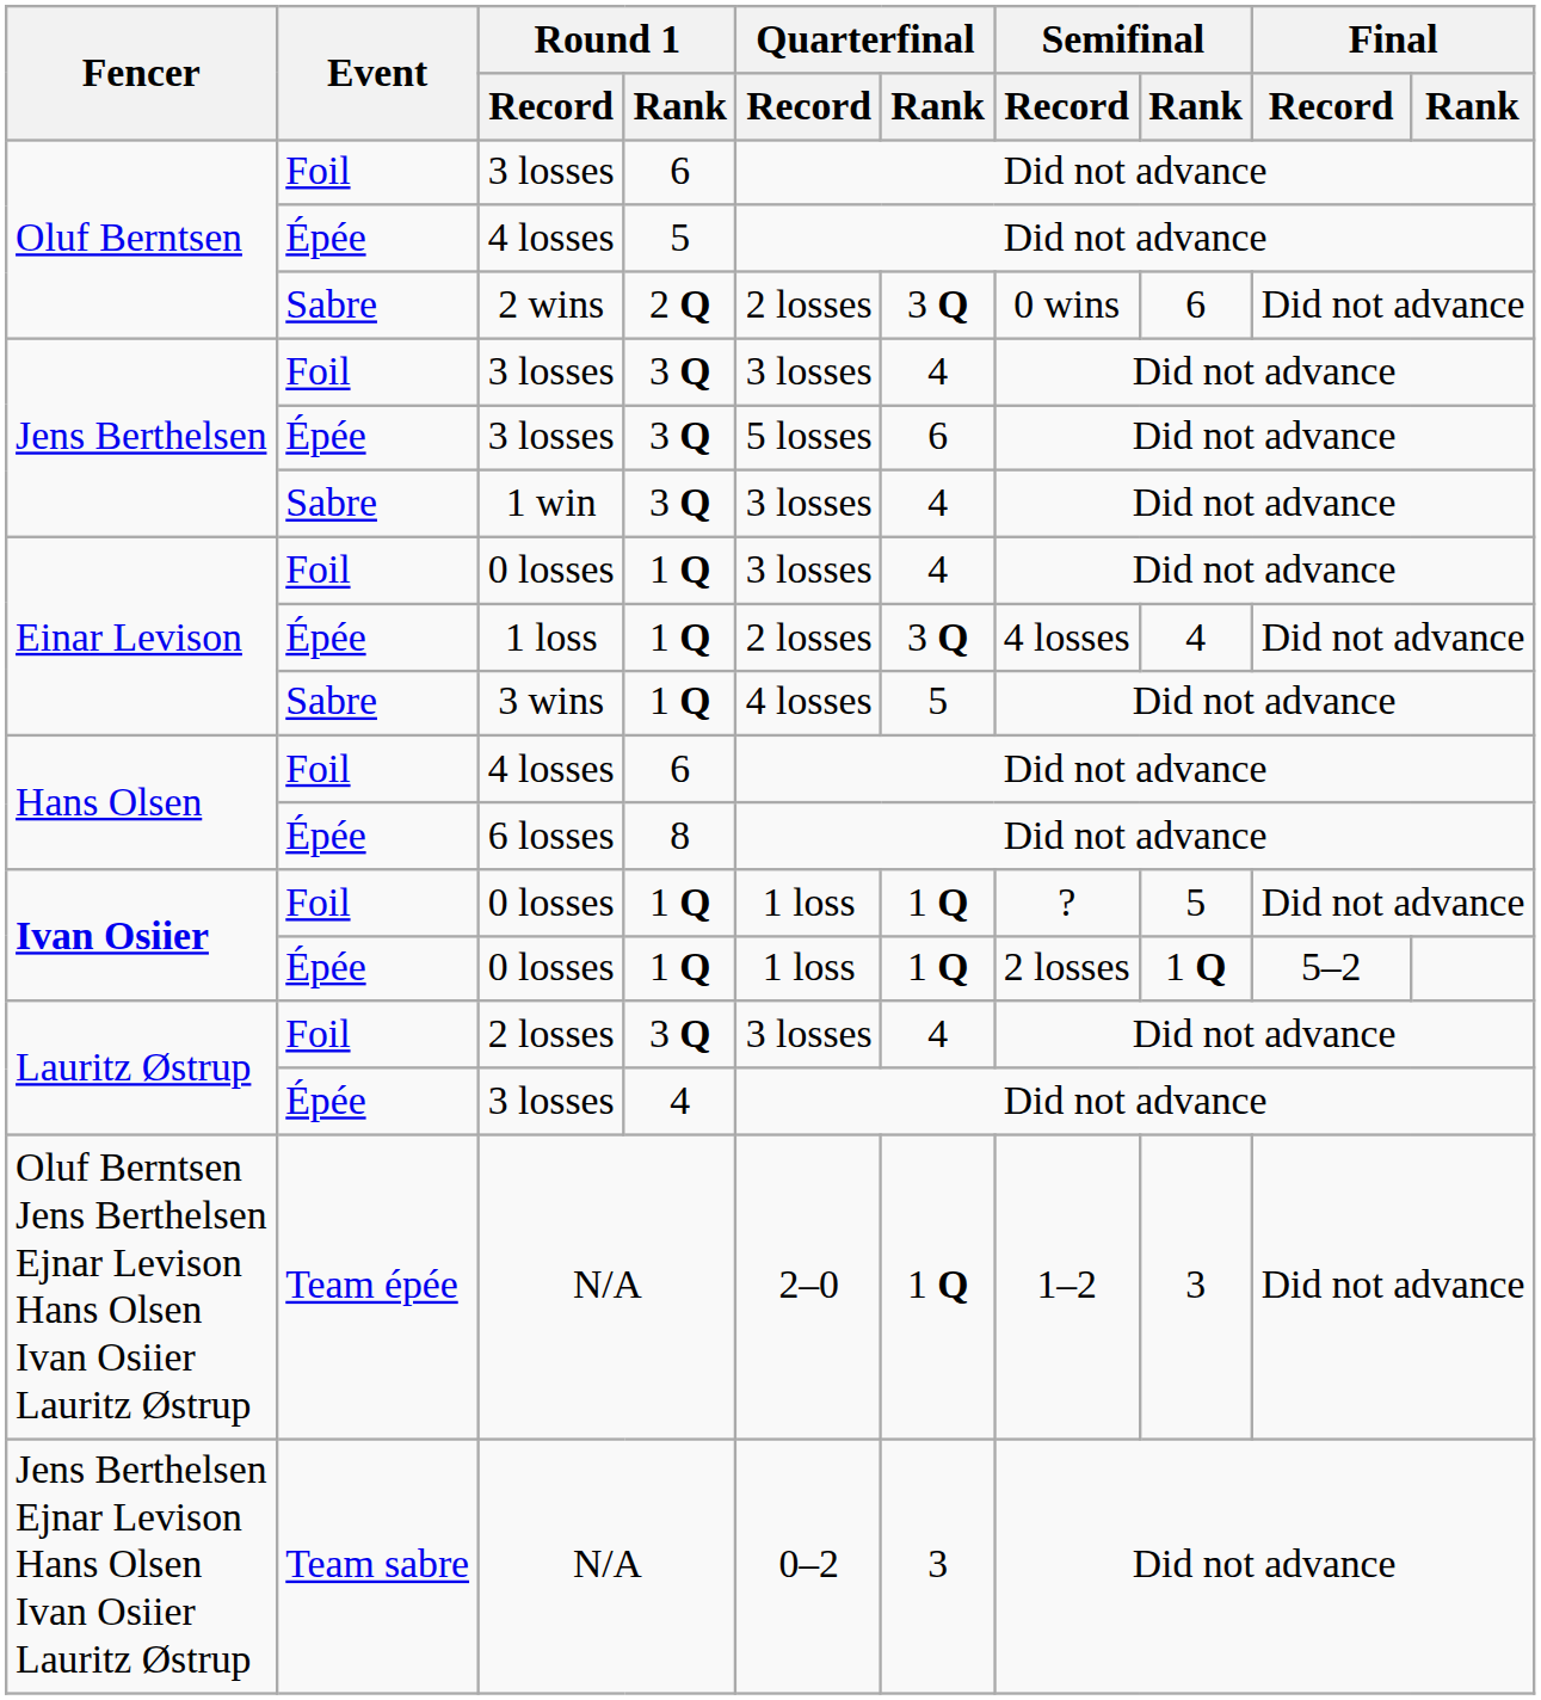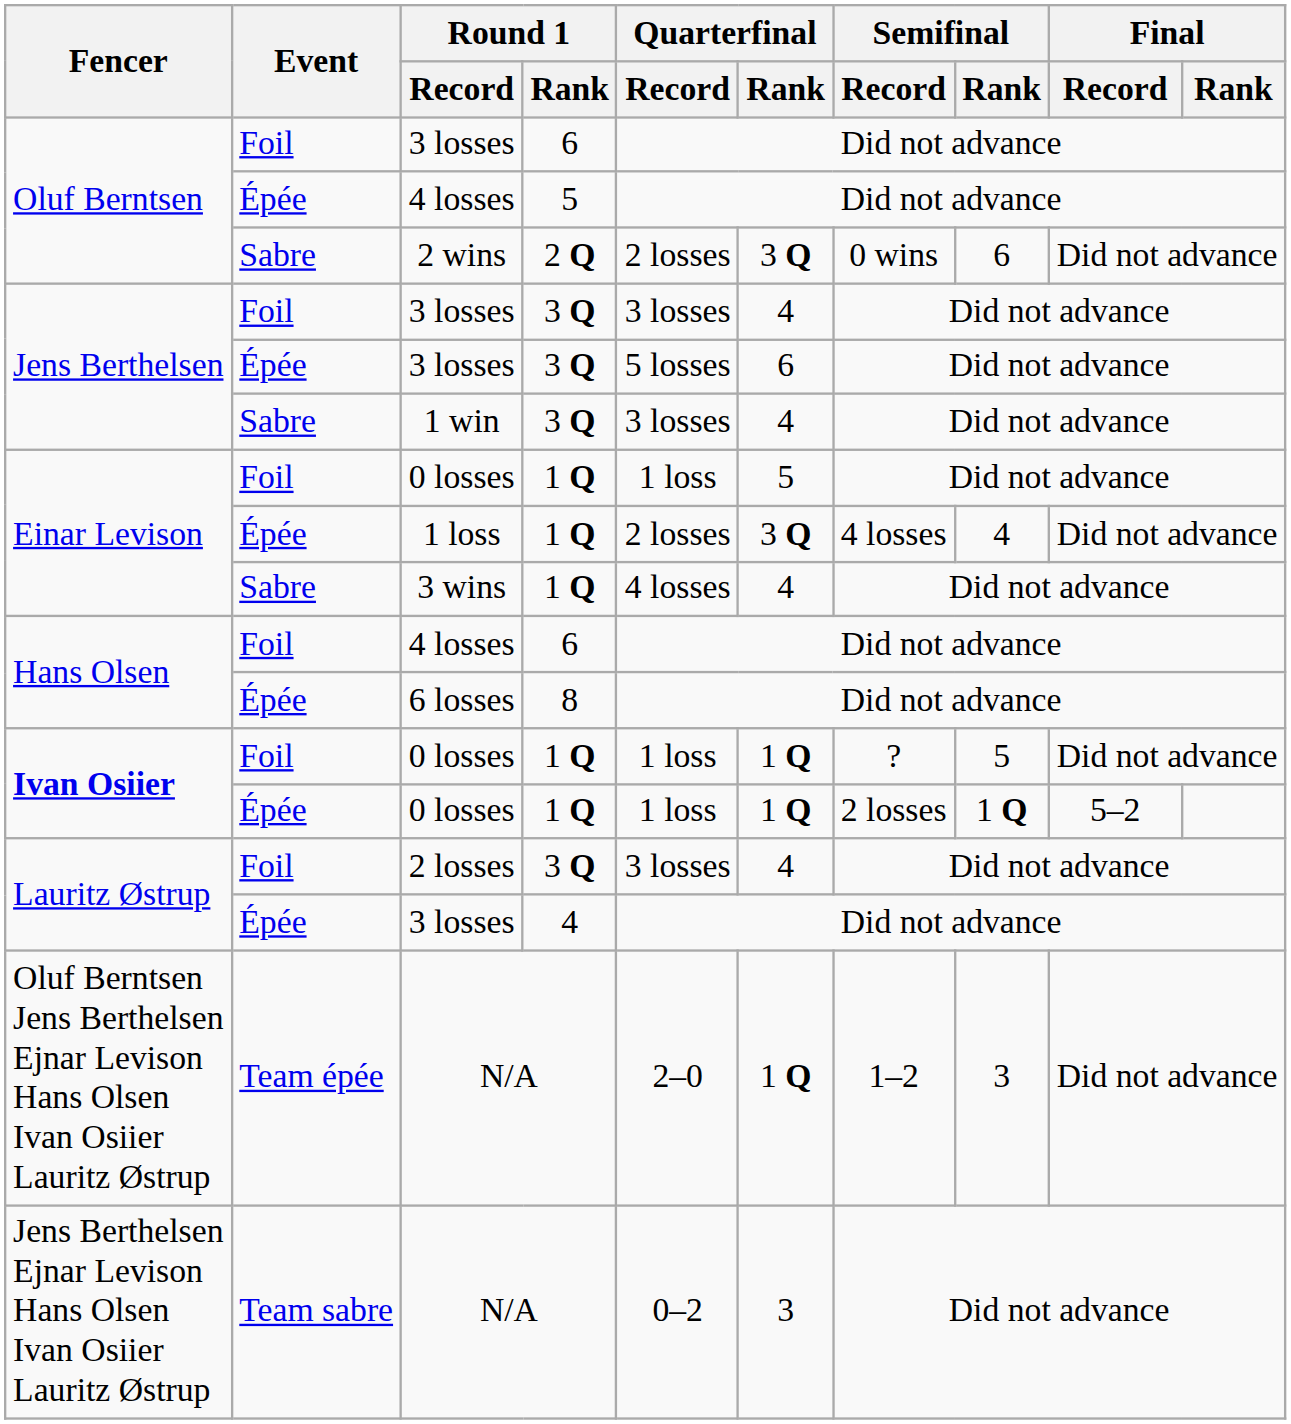 <table class=wikitable style="font-size:90%">
 <tr>
 <th rowspan="2">Fencer</th>
 <th rowspan="2">Event</th>
 <th colspan="2">Round 1</th>
 <th colspan="2">Quarterfinal</th>
 <th colspan="2">Semifinal</th>
 <th colspan="2">Final</th>
 </tr>
 <tr>
 <th>Record</th>
 <th>Rank</th>
 <th>Record</th>
 <th>Rank</th>
 <th>Record</th>
 <th>Rank</th>
 <th>Record</th>
 <th>Rank</th>
 </tr>
 <tr>
 <td rowspan=3><a href='#'>Oluf Berntsen</a></td>
 <td><a href='#'>Foil</a></td>
 <td align=center>3 losses</td>
 <td align=center>6</td>
 <td align=center colspan=6>Did not advance</td>
 </tr>
 <tr>
 <td><a href='#'>Épée</a></td>
 <td align=center>4 losses</td>
 <td align=center>5</td>
 <td align=center colspan=6>Did not advance</td>
 </tr>
 <tr>
 <td><a href='#'>Sabre</a></td>
 <td align=center>2 wins</td>
 <td align=center>2 <strong>Q</strong></td>
 <td align=center>2 losses</td>
 <td align=center>3 <strong>Q</strong></td>
 <td align=center>0 wins</td>
 <td align=center>6</td>
 <td align=center colspan=2>Did not advance</td>
 </tr>
 <tr>
 <td rowspan=3><a href='#'>Jens Berthelsen</a></td>
 <td><a href='#'>Foil</a></td>
 <td align=center>3 losses</td>
 <td align=center>3 <strong>Q</strong></td>
 <td align=center>3 losses</td>
 <td align=center>4</td>
 <td align=center colspan=4>Did not advance</td>
 </tr>
 <tr>
 <td><a href='#'>Épée</a></td>
 <td align=center>3 losses</td>
 <td align=center>3 <strong>Q</strong></td>
 <td align=center>5 losses</td>
 <td align=center>6</td>
 <td align=center colspan=4>Did not advance</td>
 </tr>
 <tr>
 <td><a href='#'>Sabre</a></td>
 <td align=center>1 win</td>
 <td align=center>3 <strong>Q</strong></td>
 <td align=center>3 losses</td>
 <td align=center>4</td>
 <td align=center colspan=4>Did not advance</td>
 </tr>
 <tr>
 <td rowspan=3><a href='#'>Einar Levison</a></td>
 <td><a href='#'>Foil</a></td>
 <td align=center>0 losses</td>
 <td align=center>1 <strong>Q</strong></td>
-<td align=center>3 losses</td>
-<td align=center>4</td>
+<td align=center>1 loss</td>
+<td align=center>5</td>
 <td align=center colspan=4>Did not advance</td>
 </tr>
 <tr>
 <td><a href='#'>Épée</a></td>
 <td align=center>1 loss</td>
 <td align=center>1 <strong>Q</strong></td>
 <td align=center>2 losses</td>
 <td align=center>3 <strong>Q</strong></td>
 <td align=center>4 losses</td>
 <td align=center>4</td>
 <td align=center colspan=2>Did not advance</td>
 </tr>
 <tr>
 <td><a href='#'>Sabre</a></td>
 <td align=center>3 wins</td>
 <td align=center>1 <strong>Q</strong></td>
 <td align=center>4 losses</td>
-<td align=center>5</td>
+<td align=center>4</td>
 <td align=center colspan=4>Did not advance</td>
 </tr>
 <tr>
 <td rowspan=2><a href='#'>Hans Olsen</a></td>
 <td><a href='#'>Foil</a></td>
 <td align=center>4 losses</td>
 <td align=center>6</td>
 <td align=center colspan=6>Did not advance</td>
 </tr>
 <tr>
 <td><a href='#'>Épée</a></td>
 <td align=center>6 losses</td>
 <td align=center>8</td>
 <td align=center colspan=6>Did not advance</td>
 </tr>
 <tr>
 <td rowspan=2><strong><a href='#'>Ivan Osiier</a></strong></td>
 <td><a href='#'>Foil</a></td>
 <td align=center>0 losses</td>
 <td align=center>1 <strong>Q</strong></td>
 <td align=center>1 loss</td>
 <td align=center>1 <strong>Q</strong></td>
 <td align=center>?</td>
 <td align=center>5</td>
 <td align=center colspan=2>Did not advance</td>
 </tr>
 <tr>
 <td><a href='#'>Épée</a></td>
 <td align=center>0 losses</td>
 <td align=center>1 <strong>Q</strong></td>
 <td align=center>1 loss</td>
 <td align=center>1 <strong>Q</strong></td>
 <td align=center>2 losses</td>
 <td align=center>1 <strong>Q</strong></td>
 <td align=center>5–2</td>
 <td align=center></td>
 </tr>
 <tr>
 <td rowspan=2><a href='#'>Lauritz Østrup</a></td>
 <td><a href='#'>Foil</a></td>
 <td align=center>2 losses</td>
 <td align=center>3 <strong>Q</strong></td>
 <td align=center>3 losses</td>
 <td align=center>4</td>
 <td align=center colspan=4>Did not advance</td>
 </tr>
 <tr>
 <td><a href='#'>Épée</a></td>
 <td align=center>3 losses</td>
 <td align=center>4</td>
 <td align=center colspan=6>Did not advance</td>
 </tr>
 <tr>
 <td>Oluf Berntsen <br> Jens Berthelsen <br> Ejnar Levison <br> Hans Olsen <br> Ivan Osiier <br> Lauritz Østrup</td>
 <td><a href='#'>Team épée</a></td>
 <td align=center colspan=2>N/A</td>
 <td align=center>2–0</td>
 <td align=center>1 <strong>Q</strong></td>
 <td align=center>1–2</td>
 <td align=center>3</td>
 <td align=center colspan=2>Did not advance</td>
 </tr>
 <tr>
 <td>Jens Berthelsen <br> Ejnar Levison <br> Hans Olsen <br> Ivan Osiier <br> Lauritz Østrup</td>
 <td><a href='#'>Team sabre</a></td>
 <td align=center colspan=2>N/A</td>
 <td align=center>0–2</td>
 <td align=center>3</td>
 <td align=center colspan=4>Did not advance</td>
 </tr>
 </table>
